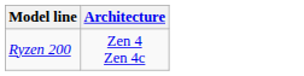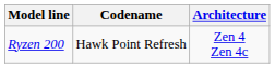 <table class="wikitable" style="text-align: center;">
 <tr>
 <th>Model line</th>
+<th>Codename</th>
 <th><a href='#'>Architecture</a></th>
 </tr>
 <tr>
 <td style="text-align: left;"><a href='#'><em>Ryzen 200</em></a></td>
+<td>Hawk Point Refresh</td>
 <td><a href='#'>Zen 4</a><br><a href='#'>Zen 4c</a></td>
 </tr>
 </table>
